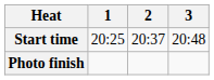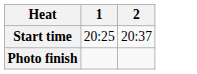 <table class="wikitable" style="text-align:center">
 <tr>
 <th>Heat</th>
 <th>1</th>
 <th>2</th>
-<th>3</th>
 </tr>
 <tr>
 <th>Start time</th>
 <td>20:25</td>
 <td>20:37</td>
-<td>20:48</td>
 </tr>
 <tr>
 <th>Photo finish</th>
 <td></td>
 <td></td>
-<td></td>
 </tr>
 </table>
